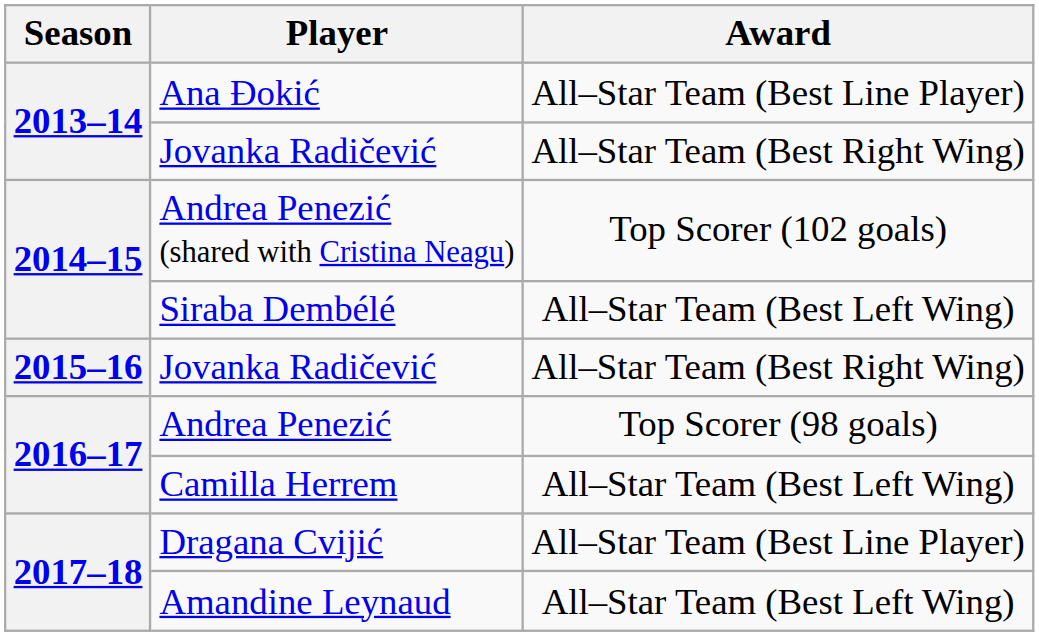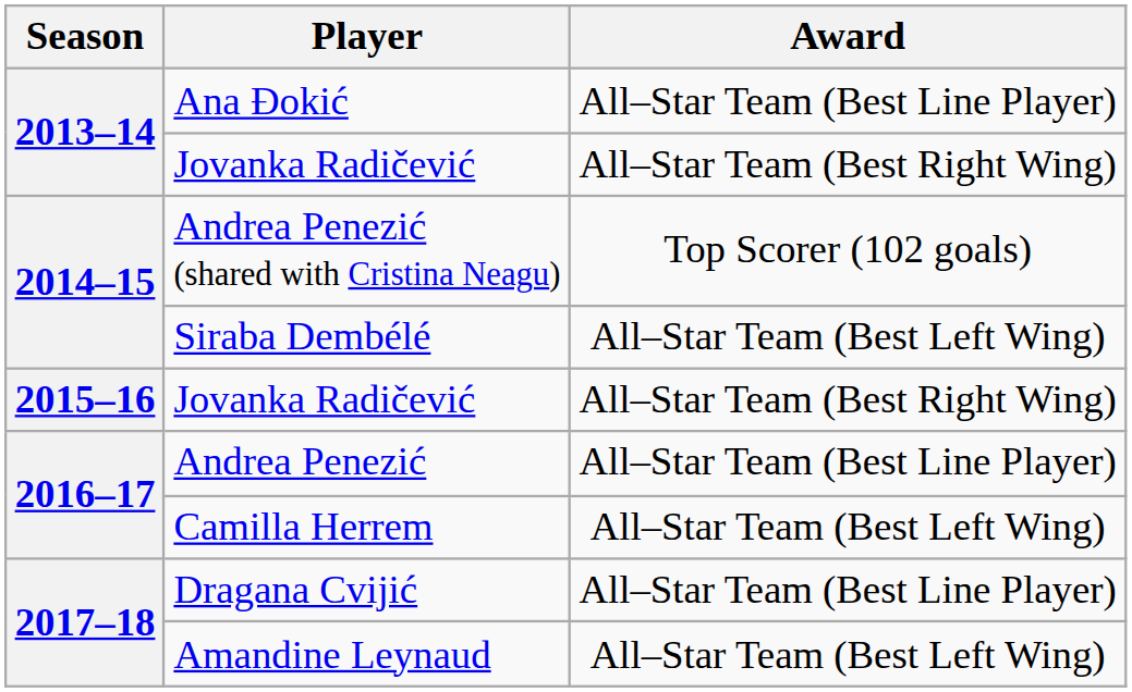 <table class="wikitable" style="text-align: center">
 <tr>
 <th>Season</th>
 <th class="unsortable">Player</th>
 <th>Award</th>
 </tr>
 <tr>
 <th rowspan="2"><a href='#'>2013–14</a></th>
 <td style="text-align: left;"> <a href='#'>Ana Đokić</a></td>
 <td>All–Star Team (Best Line Player)</td>
 </tr>
 <tr>
 <td style="text-align: left;"> <a href='#'>Jovanka Radičević</a></td>
 <td>All–Star Team (Best Right Wing)</td>
 </tr>
 <tr>
 <th rowspan="2"><a href='#'>2014–15</a></th>
 <td style="text-align: left;"> <a href='#'>Andrea Penezić</a><br><small>(shared with  <a href='#'>Cristina Neagu</a>)</small></td>
 <td>Top Scorer (102 goals)</td>
 </tr>
 <tr>
 <td style="text-align: left;"> <a href='#'>Siraba Dembélé</a></td>
 <td>All–Star Team (Best Left Wing)</td>
 </tr>
 <tr>
 <th rowspan="1"><a href='#'>2015–16</a></th>
 <td style="text-align: left;"> <a href='#'>Jovanka Radičević</a></td>
 <td>All–Star Team (Best Right Wing)</td>
 </tr>
 <tr>
 <th rowspan="2"><a href='#'>2016–17</a></th>
 <td style="text-align: left;"> <a href='#'>Andrea Penezić</a></td>
-<td>Top Scorer (98 goals)</td>
+<td>All–Star Team (Best Line Player)</td>
 </tr>
 <tr>
 <td style="text-align: left;"> <a href='#'>Camilla Herrem</a></td>
 <td>All–Star Team (Best Left Wing)</td>
 </tr>
 <tr>
 <th rowspan="2"><a href='#'>2017–18</a></th>
 <td style="text-align: left;"> <a href='#'>Dragana Cvijić</a></td>
 <td>All–Star Team (Best Line Player)</td>
 </tr>
 <tr>
 <td style="text-align: left;"> <a href='#'>Amandine Leynaud</a></td>
 <td>All–Star Team (Best Left Wing)</td>
 </tr>
 </table>
